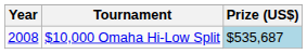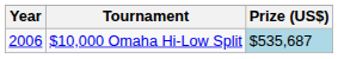 <table class="wikitable">
 <tr>
 </tr>
 <tr>
 <th>Year</th>
 <th>Tournament</th>
 <th>Prize (US$)</th>
 </tr>
 <tr>
-<td><a href='#'>2008</a></td>
+<td><a href='#'>2006</a></td>
 <td><a href='#'>$10,000 Omaha Hi-Low Split</a></td>
 <td style="background: lightblue;">$535,687</td>
 </tr>
 </table>
